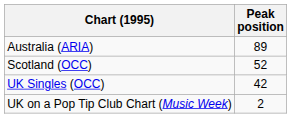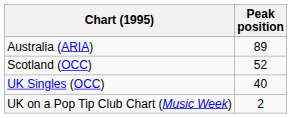 <table class="wikitable sortable">
 <tr>
 <th>Chart (1995)</th>
 <th>Peak<br>position</th>
 </tr>
 <tr>
 <td>Australia (<a href='#'>ARIA</a>)</td>
 <td style="text-align:center;">89</td>
 </tr>
 <tr>
 <td>Scotland (<a href='#'>OCC</a>)</td>
 <td style="text-align:center;">52</td>
 </tr>
 <tr>
 <td><a href='#'>UK Singles</a> (<a href='#'>OCC</a>)</td>
-<td style="text-align:center;">42</td>
+<td style="text-align:center;">40</td>
 </tr>
 <tr>
 <td>UK on a Pop Tip Club Chart (<em><a href='#'>Music Week</a></em>)</td>
 <td style="text-align:center;">2</td>
 </tr>
 </table>
